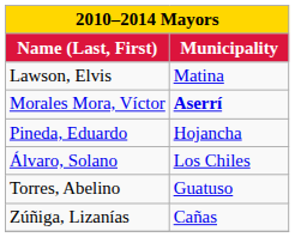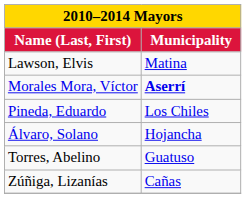 <table border="1" class="wikitable sortable collapsible ">
 <tr>
 <th colspan="3" style="background: gold; color: black">2010–2014 Mayors</th>
 </tr>
 <tr>
 <th scope="col" style="background: crimson; color: white">Name (Last, First)</th>
 <th scope="col" style="background: crimson; color: white" width="100px">Municipality</th>
 </tr>
 <tr>
 <td>Lawson, Elvis</td>
 <td><a href='#'>Matina</a></td>
 </tr>
 <tr>
 <td><a href='#'>Morales Mora, Víctor</a></td>
 <td><strong><a href='#'>Aserrí</a></strong></td>
 </tr>
 <tr>
 <td><a href='#'>Pineda, Eduardo</a></td>
-<td><a href='#'>Hojancha</a></td>
+<td><a href='#'>Los Chiles</a></td>
 </tr>
 <tr>
 <td><a href='#'>Álvaro, Solano</a></td>
-<td><a href='#'>Los Chiles</a></td>
+<td><a href='#'>Hojancha</a></td>
 </tr>
 <tr>
 <td>Torres, Abelino</td>
 <td><a href='#'>Guatuso</a></td>
 </tr>
 <tr>
 <td>Zúñiga, Lizanías</td>
 <td><a href='#'>Cañas</a></td>
 </tr>
 <tr>
 </tr>
 </table>
